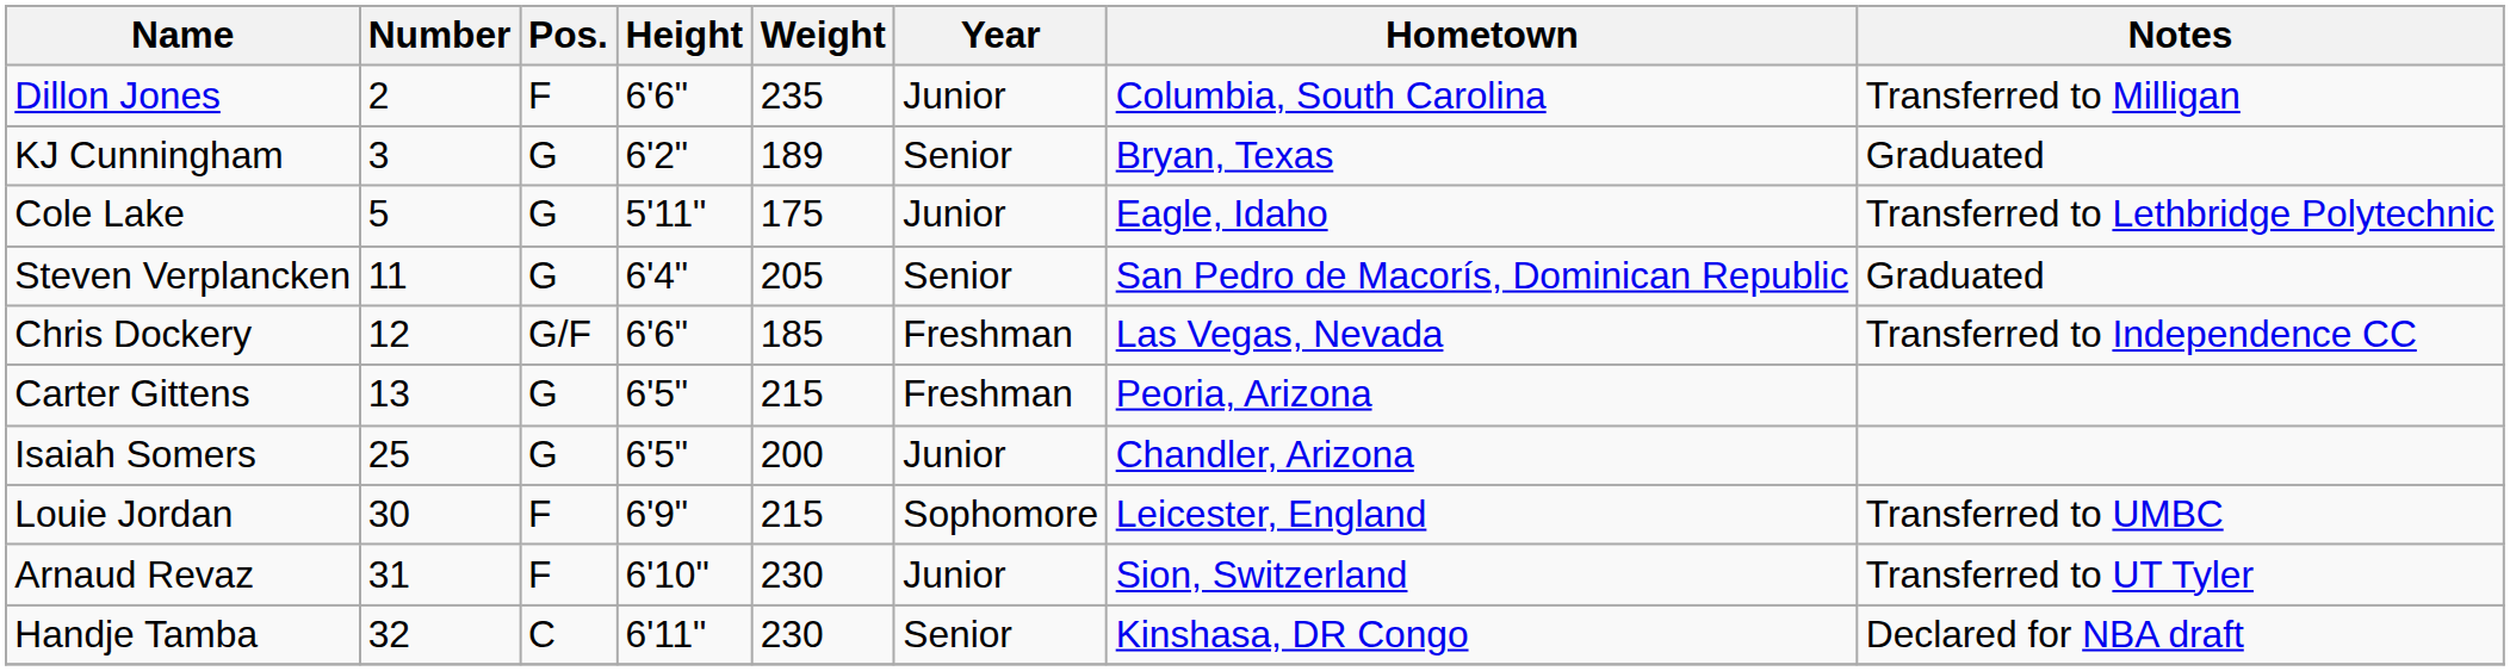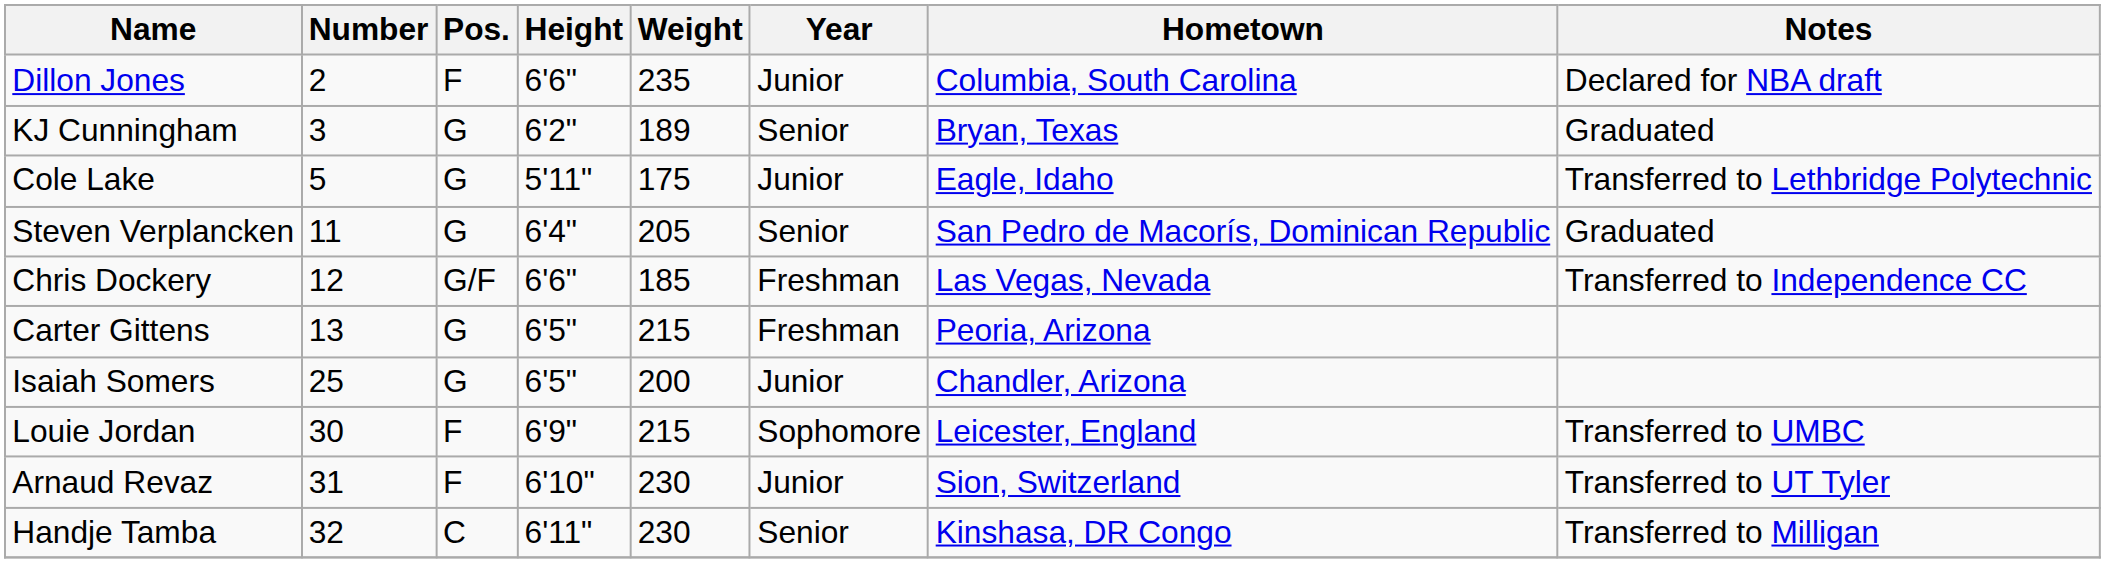 <table class="wikitable sortable" border="1">
 <tr align=center>
 <th style=>Name</th>
 <th style=>Number</th>
 <th style=>Pos.</th>
 <th style=>Height</th>
 <th style=>Weight</th>
 <th style=>Year</th>
 <th style=>Hometown</th>
 <th style=>Notes</th>
 </tr>
 <tr>
 <td><a href='#'>Dillon Jones</a></td>
 <td>2</td>
 <td>F</td>
 <td>6'6"</td>
 <td>235</td>
 <td>Junior</td>
 <td><a href='#'>Columbia, South Carolina</a></td>
-<td>Transferred to <a href='#'>Milligan</a></td>
+<td>Declared for <a href='#'>NBA draft</a></td>
 </tr>
 <tr>
 <td>KJ Cunningham</td>
 <td>3</td>
 <td>G</td>
 <td>6'2"</td>
 <td>189</td>
 <td>Senior</td>
 <td><a href='#'>Bryan, Texas</a></td>
 <td>Graduated</td>
 </tr>
 <tr>
 <td>Cole Lake</td>
 <td>5</td>
 <td>G</td>
 <td>5'11"</td>
 <td>175</td>
 <td>Junior</td>
 <td><a href='#'>Eagle, Idaho</a></td>
 <td>Transferred to <a href='#'>Lethbridge Polytechnic</a></td>
 </tr>
 <tr>
 <td>Steven Verplancken</td>
 <td>11</td>
 <td>G</td>
 <td>6'4"</td>
 <td>205</td>
 <td>Senior</td>
 <td><a href='#'>San Pedro de Macorís, Dominican Republic</a></td>
 <td>Graduated</td>
 </tr>
 <tr>
 <td>Chris Dockery</td>
 <td>12</td>
 <td>G/F</td>
 <td>6'6"</td>
 <td>185</td>
 <td> Freshman</td>
 <td><a href='#'>Las Vegas, Nevada</a></td>
 <td>Transferred to <a href='#'>Independence CC</a></td>
 </tr>
 <tr>
 <td>Carter Gittens</td>
 <td>13</td>
 <td>G</td>
 <td>6'5"</td>
 <td>215</td>
 <td>Freshman</td>
 <td><a href='#'>Peoria, Arizona</a></td>
 <td></td>
 </tr>
 <tr>
 <td>Isaiah Somers</td>
 <td>25</td>
 <td>G</td>
 <td>6'5"</td>
 <td>200</td>
 <td>Junior</td>
 <td><a href='#'>Chandler, Arizona</a></td>
 <td></td>
 </tr>
 <tr>
 <td>Louie Jordan</td>
 <td>30</td>
 <td>F</td>
 <td>6'9"</td>
 <td>215</td>
 <td>Sophomore</td>
 <td><a href='#'>Leicester, England</a></td>
 <td>Transferred to <a href='#'>UMBC</a></td>
 </tr>
 <tr>
 <td>Arnaud Revaz</td>
 <td>31</td>
 <td>F</td>
 <td>6'10"</td>
 <td>230</td>
 <td>Junior</td>
 <td><a href='#'>Sion, Switzerland</a></td>
 <td>Transferred to <a href='#'>UT Tyler</a></td>
 </tr>
 <tr>
 <td>Handje Tamba</td>
 <td>32</td>
 <td>C</td>
 <td>6'11"</td>
 <td>230</td>
 <td>Senior</td>
 <td><a href='#'>Kinshasa, DR Congo</a></td>
-<td>Declared for <a href='#'>NBA draft</a></td>
+<td>Transferred to <a href='#'>Milligan</a></td>
 </tr>
 <tr>
 </tr>
 </table>
